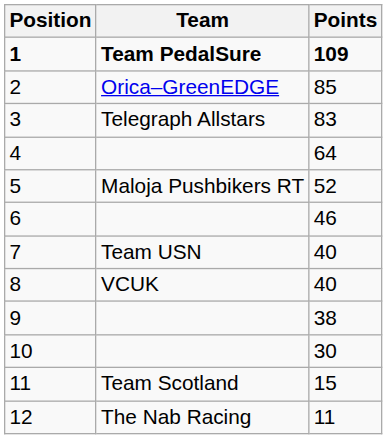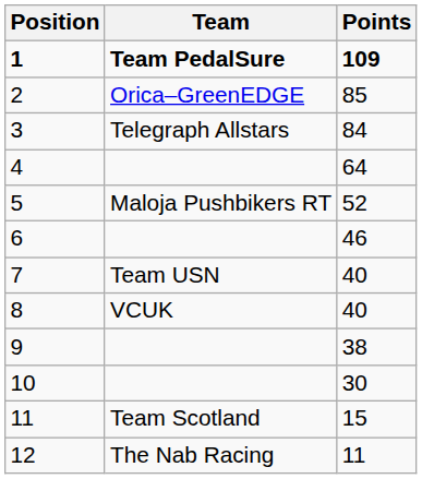 <table class="wikitable">
 <tr>
 <th>Position</th>
 <th>Team</th>
 <th>Points</th>
 </tr>
 <tr>
 <td><strong>1</strong></td>
 <td><strong>Team PedalSure</strong></td>
 <td><strong>109</strong></td>
 </tr>
 <tr>
 <td>2</td>
 <td><a href='#'>Orica–GreenEDGE</a></td>
 <td>85</td>
 </tr>
 <tr>
 <td>3</td>
 <td>Telegraph Allstars</td>
-<td>83</td>
+<td>84</td>
 </tr>
 <tr>
 <td>4</td>
 <td></td>
 <td>64</td>
 </tr>
 <tr>
 <td>5</td>
 <td>Maloja Pushbikers RT</td>
 <td>52</td>
 </tr>
 <tr>
 <td>6</td>
 <td></td>
 <td>46</td>
 </tr>
 <tr>
 <td>7</td>
 <td>Team USN</td>
 <td>40</td>
 </tr>
 <tr>
 <td>8</td>
 <td>VCUK</td>
 <td>40</td>
 </tr>
 <tr>
 <td>9</td>
 <td></td>
 <td>38</td>
 </tr>
 <tr>
 <td>10</td>
 <td></td>
 <td>30</td>
 </tr>
 <tr>
 <td>11</td>
 <td>Team Scotland</td>
 <td>15</td>
 </tr>
 <tr>
 <td>12</td>
 <td>The Nab Racing</td>
 <td>11</td>
 </tr>
 </table>
